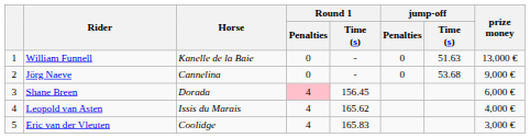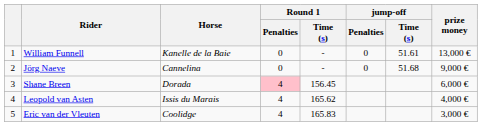 <table class="wikitable" style="font-size: 90%">
 <tr>
 <th rowspan=2 width=20></th>
 <th rowspan=2 width=210>Rider</th>
 <th rowspan=2 width=150>Horse</th>
 <th colspan=2>Round 1</th>
 <th colspan=2>jump-off</th>
 <th rowspan=2 width=65>prize<br>money</th>
 </tr>
 <tr>
 <th width=55>Penalties</th>
 <th width=65>Time<br>(<a href='#'>s</a>)</th>
 <th width=55>Penalties</th>
 <th width=65>Time<br>(<a href='#'>s</a>)</th>
 </tr>
 <tr>
 <td align=center>1</td>
 <td> <a href='#'>William Funnell</a></td>
 <td><em>Kanelle de la Baie</em></td>
 <td align=center>0</td>
 <td align=center>-</td>
 <td align=center>0</td>
-<td align=center>51.63</td>
+<td align=center>51.61</td>
 <td align=center>13,000 €</td>
 </tr>
 <tr>
 <td align=center>2</td>
 <td> <a href='#'>Jörg Naeve</a></td>
 <td><em>Cannelina</em></td>
 <td align=center>0</td>
 <td align=center>-</td>
 <td align=center>0</td>
-<td align=center>53.68</td>
+<td align=center>51.68</td>
 <td align=center>9,000 €</td>
 </tr>
 <tr>
 <td align=center>3</td>
 <td> <a href='#'>Shane Breen</a></td>
 <td><em>Dorada</em></td>
 <td align=center style="background: pink;">4</td>
 <td align=center>156.45</td>
 <td align=center></td>
 <td align=center></td>
 <td align=center>6,000 €</td>
 </tr>
 <tr>
 <td align=center>4</td>
 <td> <a href='#'>Leopold van Asten</a></td>
 <td><em>Issis du Marais</em></td>
 <td align=center>4</td>
 <td align=center>165.62</td>
 <td align=center></td>
 <td align=center></td>
 <td align=center>4,000 €</td>
 </tr>
 <tr>
 <td align=center>5</td>
 <td> <a href='#'>Eric van der Vleuten</a></td>
 <td><em>Coolidge</em></td>
 <td align=center>4</td>
 <td align=center>165.83</td>
 <td align=center></td>
 <td align=center></td>
 <td align=center>3,000 €</td>
 </tr>
 </table>
